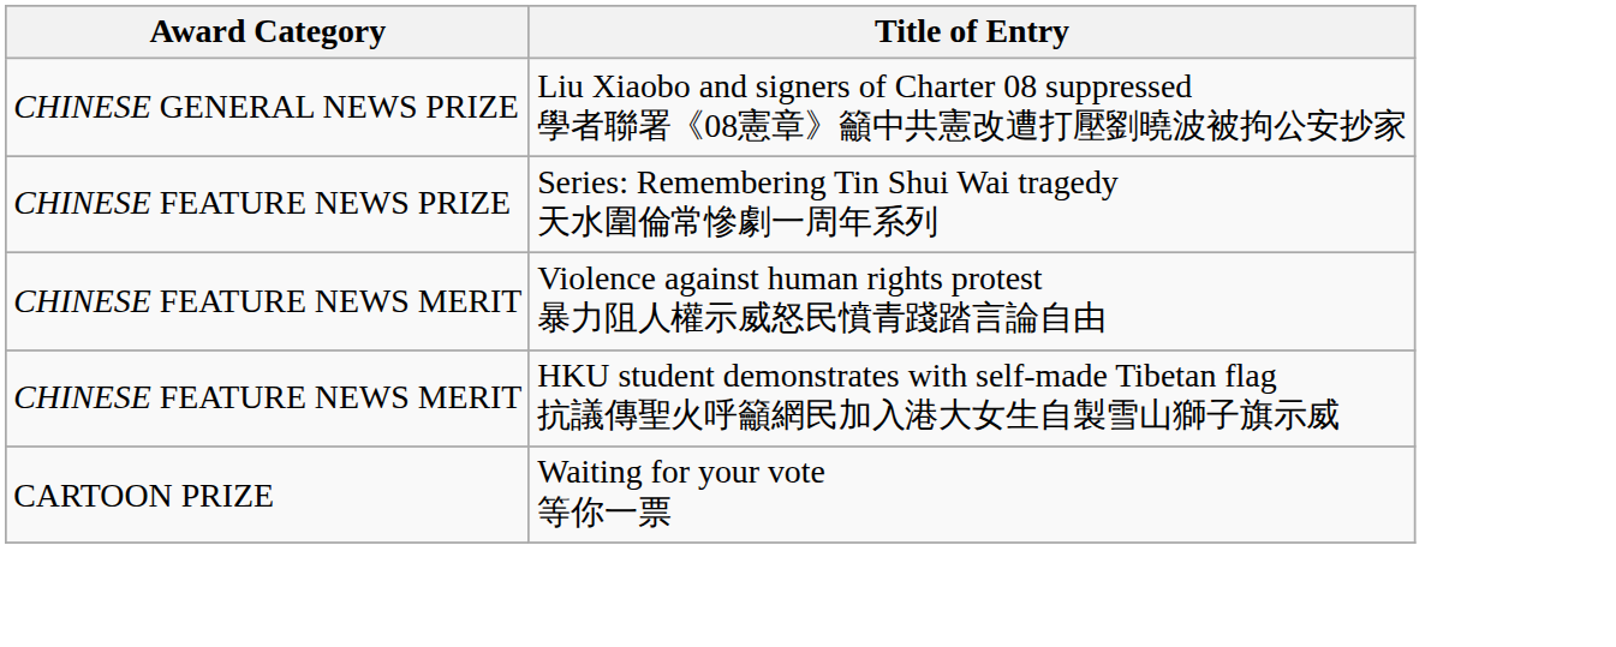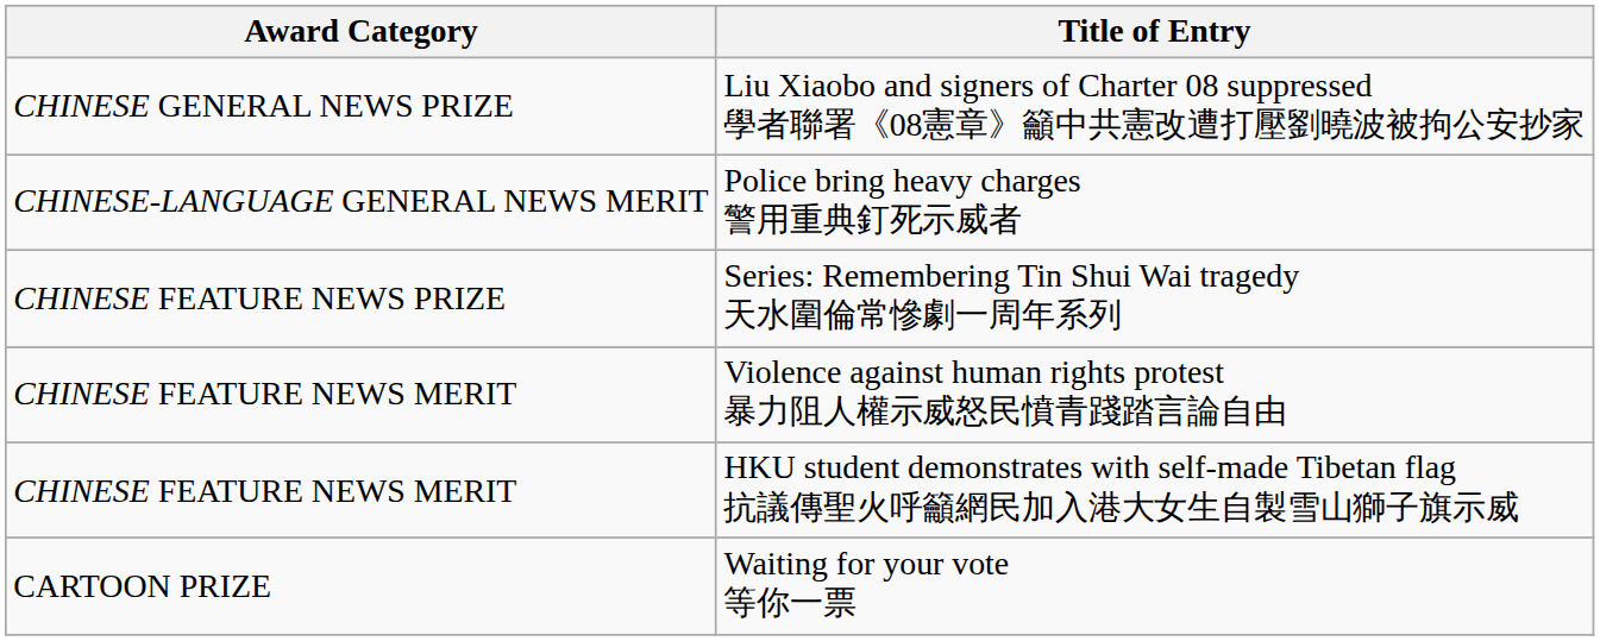 <table class="wikitable">
 <tr>
 <th>Award Category</th>
 <th>Title of Entry</th>
 </tr>
 <tr>
 <td><em>CHINESE</em> GENERAL NEWS PRIZE</td>
 <td>Liu Xiaobo and signers of Charter 08 suppressed<br>學者聯署《08憲章》籲中共憲改遭打壓劉曉波被拘公安抄家</td>
+</tr>
+<tr>
+<td><em>CHINESE-LANGUAGE</em> GENERAL NEWS MERIT</td>
+<td>Police bring heavy charges<br>警用重典釘死示威者</td>
 </tr>
 <tr>
 <td><em>CHINESE</em> FEATURE NEWS PRIZE</td>
 <td>Series: Remembering Tin Shui Wai tragedy<br>天水圍倫常慘劇一周年系列</td>
 </tr>
 <tr>
 <td><em>CHINESE</em> FEATURE NEWS MERIT</td>
 <td>Violence against human rights protest<br>暴力阻人權示威怒民憤青踐踏言論自由</td>
 </tr>
 <tr>
 <td><em>CHINESE</em> FEATURE NEWS MERIT</td>
 <td>HKU student demonstrates with self-made Tibetan flag<br>抗議傳聖火呼籲網民加入港大女生自製雪山獅子旗示威</td>
 </tr>
 <tr>
 <td>CARTOON PRIZE</td>
 <td>Waiting for your vote<br>等你一票</td>
 </tr>
 </table>
